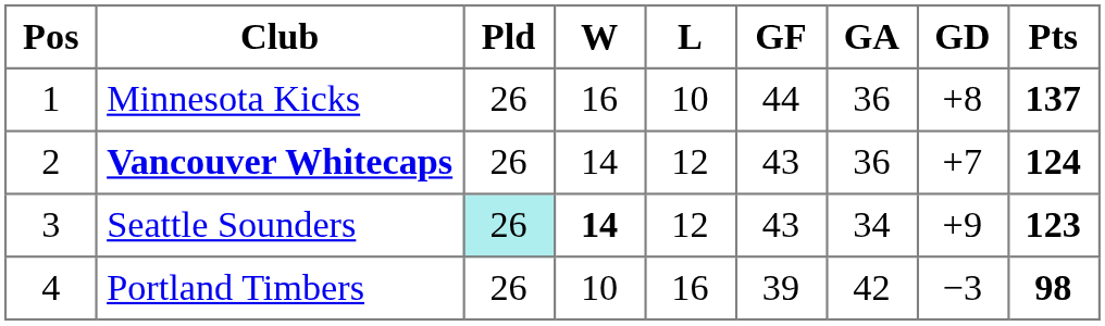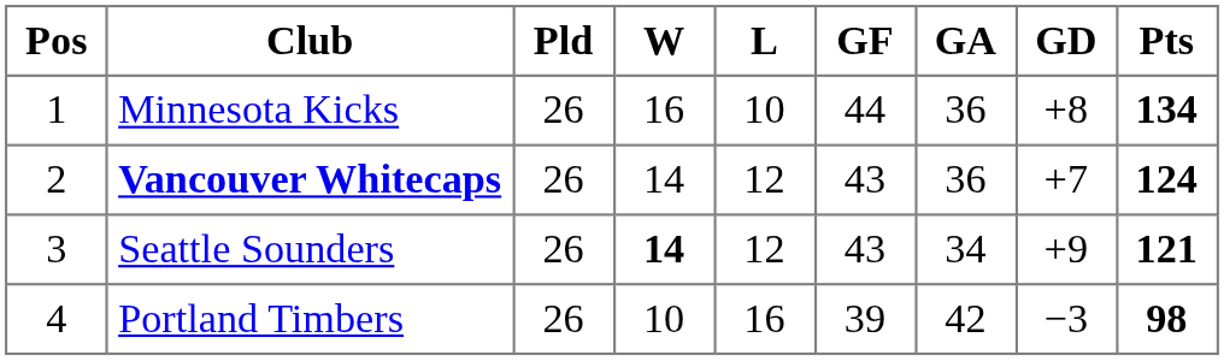 <table class="toccolours" border="1" cellpadding="4" cellspacing="0" style="text-align:center; border-collapse: collapse; margin:0;">
 <tr>
 <th width=30>Pos</th>
 <th>Club</th>
 <th width=30>Pld</th>
 <th width=30>W</th>
 <th width=30>L</th>
 <th width=30>GF</th>
 <th width=30>GA</th>
 <th width=30>GD</th>
 <th width=30>Pts</th>
 </tr>
 <tr>
 <td>1</td>
 <td align=left><a href='#'>Minnesota Kicks</a></td>
 <td>26</td>
 <td>16</td>
 <td>10</td>
 <td>44</td>
 <td>36</td>
 <td>+8</td>
-<td><strong>137</strong></td>
+<td><strong>134</strong></td>
 </tr>
 <tr>
 <td>2</td>
 <td align=left><strong><a href='#'>Vancouver Whitecaps</a></strong></td>
 <td>26</td>
 <td>14</td>
 <td>12</td>
 <td>43</td>
 <td>36</td>
 <td>+7</td>
 <td><strong>124</strong></td>
 </tr>
 <tr>
 <td>3</td>
 <td align=left><a href='#'>Seattle Sounders</a></td>
-<td style="background: paleturquoise;">26</td>
+<td>26</td>
 <td><strong>14</strong></td>
 <td>12</td>
 <td>43</td>
 <td>34</td>
 <td>+9</td>
-<td><strong>123</strong></td>
+<td><strong>121</strong></td>
 </tr>
 <tr>
 <td>4</td>
 <td align=left><a href='#'>Portland Timbers</a></td>
 <td>26</td>
 <td>10</td>
 <td>16</td>
 <td>39</td>
 <td>42</td>
 <td>−3</td>
 <td><strong>98</strong></td>
 </tr>
 </table>
